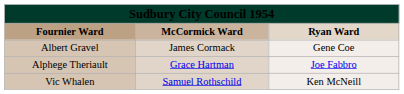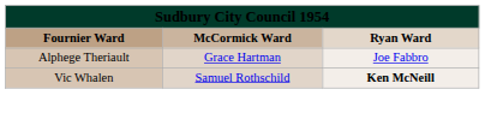 <table class="wikitable">
 <tr>
 <td style= "text-align:center; width: 660px;" colspan="3" bgcolor=003A2A><span><big><strong>Sudbury City Council 1954</strong></big></span></td>
 </tr>
 <tr>
 <td style="text-align:center; width: 220px;" bgcolor= BDA185><strong>Fournier Ward</strong></td>
 <td style="text-align:center; width: 220px;" bgcolor= CAB49E><strong>McCormick Ward</strong></td>
 <td style="text-align:center; width: 220px;" bgcolor= E3D7CA><strong>Ryan Ward</strong></td>
 </tr>
 <tr>
-<td style="text-align:center;" bgcolor= D7C5B3>Albert Gravel</td>
-<td style="text-align:center;" bgcolor= E1D5C9>James Cormack</td>
-<td style="text-align:center;" bgcolor= F3EEE9>Gene Coe</td>
-</tr>
-<tr>
 <td style="text-align:center;" bgcolor= D7C5B3>Alphege Theriault</td>
 <td style="text-align:center;" bgcolor= E1D5C9><a href='#'>Grace Hartman</a></td>
 <td style="text-align:center;" bgcolor= F3EEE9><a href='#'>Joe Fabbro</a></td>
 </tr>
 <tr>
 <td style="text-align:center;" bgcolor= D7C5B3>Vic Whalen</td>
 <td style="text-align:center;" bgcolor= E1D5C9><a href='#'>Samuel Rothschild</a></td>
-<td style="text-align:center;" bgcolor= F3EEE9>Ken McNeill</td>
+<td style="text-align:center;" bgcolor= F3EEE9><strong>Ken McNeill</strong></td>
 </tr>
 </table>
